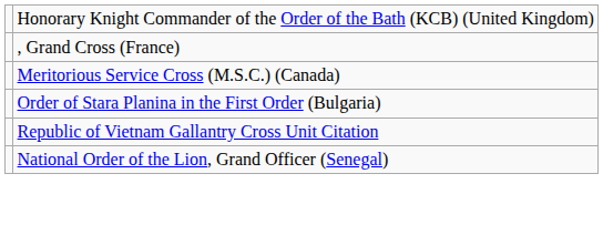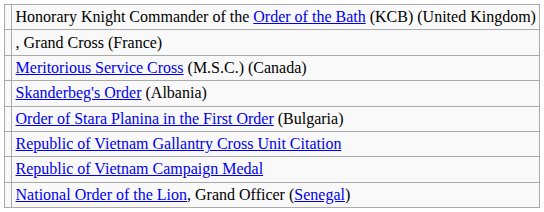 <table class=wikitable>
 <tr>
 <td></td>
 <td>Honorary Knight Commander of the <a href='#'>Order of the Bath</a> (KCB) (United Kingdom)</td>
 </tr>
 <tr>
 <td></td>
 <td>, Grand Cross (France)</td>
 </tr>
 <tr>
 <td></td>
 <td><a href='#'>Meritorious Service Cross</a> (M.S.C.) (Canada)</td>
 </tr>
 <tr>
 <td></td>
+<td><a href='#'>Skanderbeg's Order</a> (Albania)</td>
+</tr>
+<tr>
+<td></td>
 <td><a href='#'>Order of Stara Planina in the First Order</a> (Bulgaria)</td>
 </tr>
 <tr>
 <td></td>
 <td><a href='#'>Republic of Vietnam Gallantry Cross Unit Citation</a></td>
 </tr>
 <tr>
 <td></td>
+<td><a href='#'>Republic of Vietnam Campaign Medal</a></td>
+</tr>
+<tr>
+<td></td>
 <td><a href='#'>National Order of the Lion</a>, Grand Officer (<a href='#'>Senegal</a>)</td>
 </tr>
 </table>
